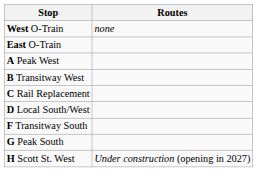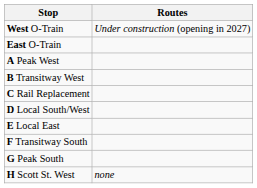 <table class="wikitable">
 <tr>
 <th>Stop</th>
 <th>Routes</th>
 </tr>
 <tr>
 <td><strong>West</strong> O-Train</td>
-<td><em>none</em></td>
+<td> <em>Under construction</em> (opening in 2027)</td>
 </tr>
 <tr>
 <td><strong>East</strong> O-Train</td>
 <td></td>
 </tr>
 <tr>
 <td><strong>A</strong> Peak West</td>
 <td>     </td>
 </tr>
 <tr>
 <td><strong>B</strong> Transitway West</td>
 <td>      </td>
 </tr>
 <tr>
 <td><strong>C</strong> Rail Replacement</td>
 <td>    </td>
 </tr>
 <tr>
 <td><strong>D</strong> Local South/West</td>
 <td>     </td>
 </tr>
 <tr>
+<td><strong>E</strong> Local East</td>
+<td>     </td>
+</tr>
+<tr>
 <td><strong>F</strong> Transitway South</td>
 <td>   </td>
 </tr>
 <tr>
 <td><strong>G</strong> Peak South</td>
 <td>  </td>
 </tr>
 <tr>
 <td><strong>H</strong> Scott St. West</td>
-<td> <em>Under construction</em> (opening in 2027)</td>
+<td><em>none</em></td>
 </tr>
 </table>
